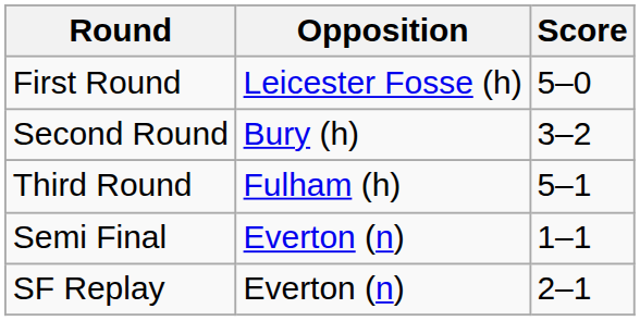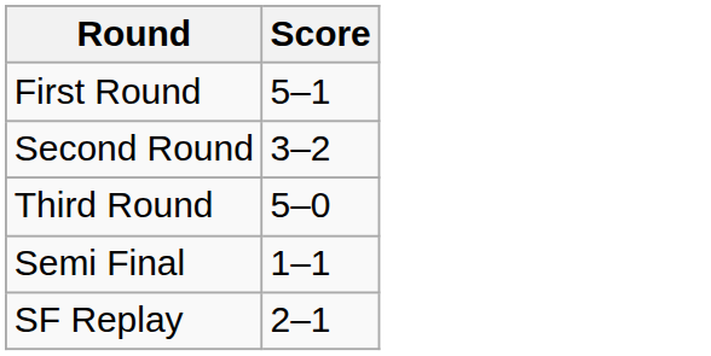 <table class="wikitable">
 <tr>
 <th>Round</th>
-<th>Opposition</th>
 <th>Score</th>
 </tr>
 <tr>
 <td>First Round</td>
-<td><a href='#'>Leicester Fosse</a> (h)</td>
-<td>5–0</td>
+<td>5–1</td>
 </tr>
 <tr>
 <td>Second Round</td>
-<td><a href='#'>Bury</a> (h)</td>
 <td>3–2</td>
 </tr>
 <tr>
 <td>Third Round</td>
-<td><a href='#'>Fulham</a> (h)</td>
-<td>5–1</td>
+<td>5–0</td>
 </tr>
 <tr>
 <td>Semi Final</td>
-<td><a href='#'>Everton</a> (<a href='#'>n</a>)</td>
 <td>1–1</td>
 </tr>
 <tr>
 <td>SF Replay</td>
-<td>Everton (<a href='#'>n</a>)</td>
 <td>2–1</td>
 </tr>
 </table>
